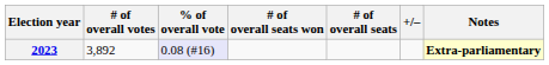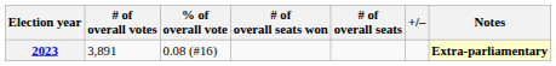 <table class=wikitable>
 <tr>
 <th>Election year</th>
 <th># of<br>overall votes</th>
 <th>% of<br>overall vote</th>
 <th># of<br>overall seats won</th>
 <th># of<br>overall seats</th>
 <th>+/–</th>
 <th>Notes</th>
 </tr>
 <tr>
 <th><a href='#'>2023</a></th>
-<td>3,892</td>
-<td style="background: lavender;">0.08 (#16)</td>
+<td>3,891</td>
+<td>0.08 (#16)</td>
 <td></td>
 <td></td>
 <td></td>
 <td style="background:#ffc;"><strong>Extra-parliamentary</strong></td>
 </tr>
 </table>
